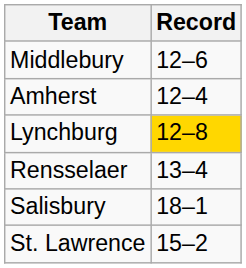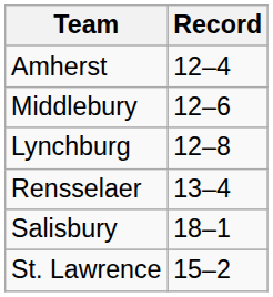 <table class="wikitable">
 <tr>
 <th>Team</th>
 <th>Record</th>
 </tr>
 <tr>
+<td>Amherst</td>
+<td>12–4</td>
+</tr>
+<tr>
 <td>Middlebury</td>
 <td>12–6</td>
 </tr>
 <tr>
-<td>Amherst</td>
-<td>12–4</td>
-</tr>
-<tr>
 <td>Lynchburg</td>
-<td style="background: gold;">12–8</td>
+<td>12–8</td>
 </tr>
 <tr>
 <td>Rensselaer</td>
 <td>13–4</td>
 </tr>
 <tr>
 <td>Salisbury</td>
 <td>18–1</td>
 </tr>
 <tr>
 <td>St. Lawrence</td>
 <td>15–2</td>
 </tr>
 </table>
